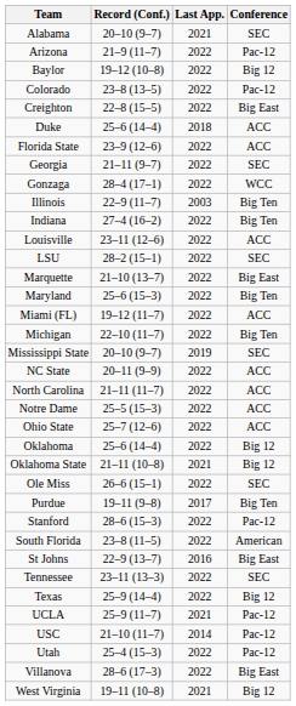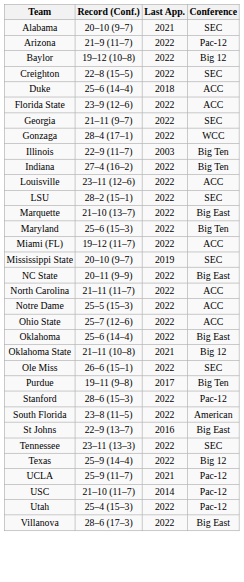 <table class="wikitable sortable" style="text-align:center;">
 <tr>
 <th>Team</th>
 <th class=unsortable>Record (Conf.)</th>
 <th>Last App.</th>
 <th>Conference</th>
 </tr>
 <tr>
 <td>Alabama</td>
 <td>20–10 (9–7)</td>
 <td>2021</td>
 <td>SEC</td>
 </tr>
 <tr>
 <td>Arizona</td>
 <td>21–9 (11–7)</td>
 <td>2022</td>
 <td>Pac-12</td>
 </tr>
 <tr>
 <td>Baylor</td>
 <td>19–12 (10–8)</td>
 <td>2022</td>
 <td>Big 12</td>
 </tr>
 <tr>
-<td>Colorado</td>
-<td>23–8 (13–5)</td>
-<td>2022</td>
-<td>Pac-12</td>
-</tr>
-<tr>
 <td>Creighton</td>
 <td>22–8 (15–5)</td>
 <td>2022</td>
-<td>Big East</td>
+<td>SEC</td>
 </tr>
 <tr>
 <td>Duke</td>
 <td>25–6 (14–4)</td>
 <td>2018</td>
 <td>ACC</td>
 </tr>
 <tr>
 <td>Florida State</td>
 <td>23–9 (12–6)</td>
 <td>2022</td>
 <td>ACC</td>
 </tr>
 <tr>
 <td>Georgia</td>
 <td>21–11 (9–7)</td>
 <td>2022</td>
 <td>SEC</td>
 </tr>
 <tr>
 <td>Gonzaga</td>
 <td>28–4 (17–1)</td>
 <td>2022</td>
 <td>WCC</td>
 </tr>
 <tr>
 <td>Illinois</td>
 <td>22–9 (11–7)</td>
 <td>2003</td>
 <td>Big Ten</td>
 </tr>
 <tr>
 <td>Indiana</td>
 <td>27–4 (16–2)</td>
 <td>2022</td>
 <td>Big Ten</td>
 </tr>
 <tr>
 <td>Louisville</td>
 <td>23–11 (12–6)</td>
 <td>2022</td>
 <td>ACC</td>
 </tr>
 <tr>
 <td>LSU</td>
 <td>28–2 (15–1)</td>
 <td>2022</td>
 <td>SEC</td>
 </tr>
 <tr>
 <td>Marquette</td>
 <td>21–10 (13–7)</td>
 <td>2022</td>
 <td>Big East</td>
 </tr>
 <tr>
 <td>Maryland</td>
 <td>25–6 (15–3)</td>
 <td>2022</td>
 <td>Big Ten</td>
 </tr>
 <tr>
 <td>Miami (FL)</td>
 <td>19–12 (11–7)</td>
 <td>2022</td>
 <td>ACC</td>
 </tr>
 <tr>
-<td>Michigan</td>
-<td>22–10 (11–7)</td>
-<td>2022</td>
-<td>Big Ten</td>
-</tr>
-<tr>
 <td>Mississippi State</td>
 <td>20–10 (9–7)</td>
 <td>2019</td>
 <td>SEC</td>
 </tr>
 <tr>
 <td>NC State</td>
 <td>20–11 (9–9)</td>
 <td>2022</td>
-<td>ACC</td>
+<td>Big East</td>
 </tr>
 <tr>
 <td>North Carolina</td>
 <td>21–11 (11–7)</td>
 <td>2022</td>
 <td>ACC</td>
 </tr>
 <tr>
 <td>Notre Dame</td>
 <td>25–5 (15–3)</td>
 <td>2022</td>
 <td>ACC</td>
 </tr>
 <tr>
 <td>Ohio State</td>
 <td>25–7 (12–6)</td>
 <td>2022</td>
 <td>ACC</td>
 </tr>
 <tr>
 <td>Oklahoma</td>
 <td>25–6 (14–4)</td>
 <td>2022</td>
-<td>Big 12</td>
+<td>Big East</td>
 </tr>
 <tr>
 <td>Oklahoma State</td>
 <td>21–11 (10–8)</td>
 <td>2021</td>
 <td>Big 12</td>
 </tr>
 <tr>
 <td>Ole Miss</td>
 <td>26–6 (15–1)</td>
 <td>2022</td>
 <td>SEC</td>
 </tr>
 <tr>
 <td>Purdue</td>
 <td>19–11 (9–8)</td>
 <td>2017</td>
 <td>Big Ten</td>
 </tr>
 <tr>
 <td>Stanford</td>
 <td>28–6 (15–3)</td>
 <td>2022</td>
 <td>Pac-12</td>
 </tr>
 <tr>
 <td>South Florida</td>
 <td>23–8 (11–5)</td>
 <td>2022</td>
 <td>American</td>
 </tr>
 <tr>
 <td>St Johns</td>
 <td>22–9 (13–7)</td>
 <td>2016</td>
 <td>Big East</td>
 </tr>
 <tr>
 <td>Tennessee</td>
 <td>23–11 (13–3)</td>
 <td>2022</td>
 <td>SEC</td>
 </tr>
 <tr>
 <td>Texas</td>
 <td>25–9 (14–4)</td>
 <td>2022</td>
 <td>Big 12</td>
 </tr>
 <tr>
 <td>UCLA</td>
 <td>25–9 (11–7)</td>
 <td>2021</td>
 <td>Pac-12</td>
 </tr>
 <tr>
 <td>USC</td>
 <td>21–10 (11–7)</td>
 <td>2014</td>
 <td>Pac-12</td>
 </tr>
 <tr>
 <td>Utah</td>
 <td>25–4 (15–3)</td>
 <td>2022</td>
 <td>Pac-12</td>
 </tr>
 <tr>
 <td>Villanova</td>
 <td>28–6 (17–3)</td>
 <td>2022</td>
 <td>Big East</td>
 </tr>
-<tr>
-<td>West Virginia</td>
-<td>19–11 (10–8)</td>
-<td>2021</td>
-<td>Big 12</td>
-</tr>
 </table>
